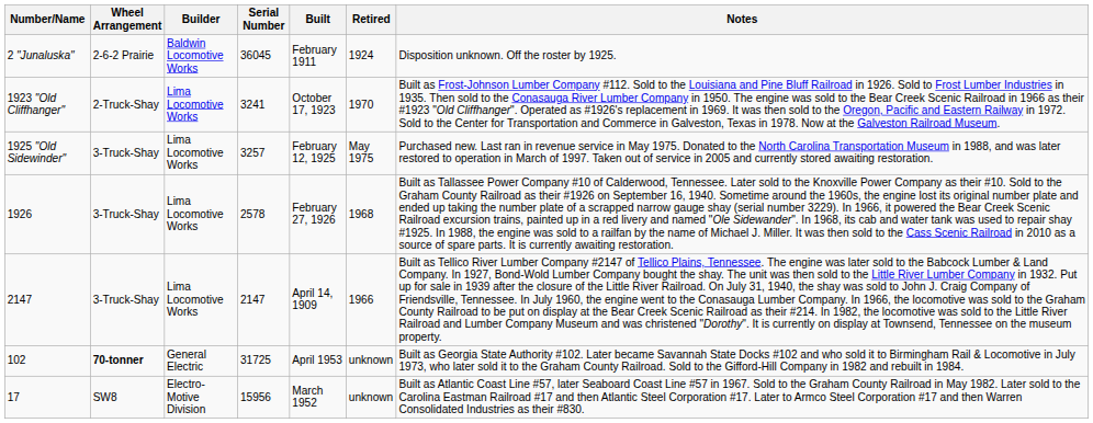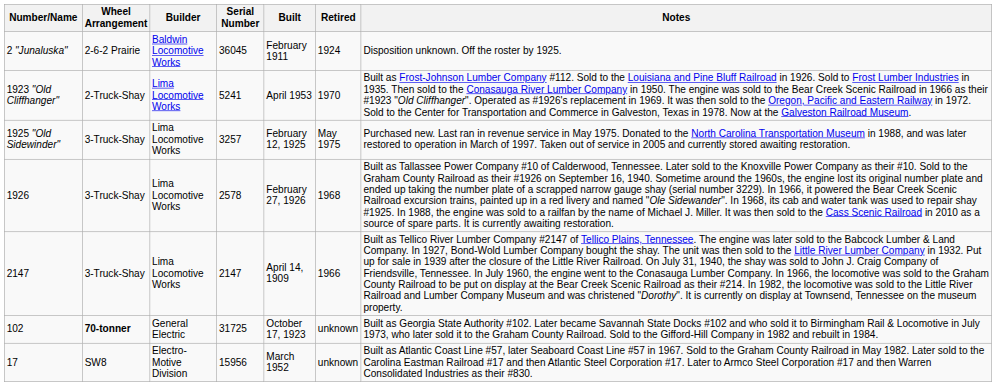 <table class="wikitable">
 <tr>
 <th>Number/Name</th>
 <th>Wheel<br>Arrangement</th>
 <th>Builder</th>
 <th>Serial Number</th>
 <th>Built</th>
 <th>Retired</th>
 <th>Notes</th>
 </tr>
 <tr>
 <td>2 <em>"Junaluska"</em></td>
 <td>2-6-2 Prairie</td>
 <td><a href='#'>Baldwin Locomotive Works</a></td>
 <td>36045</td>
 <td>February 1911</td>
 <td>1924</td>
 <td>Disposition unknown. Off the roster by 1925.</td>
 </tr>
 <tr>
 <td>1923 <em>"Old Cliffhanger"</em></td>
 <td>2-Truck-Shay</td>
 <td><a href='#'>Lima Locomotive Works</a></td>
-<td>3241</td>
-<td>October 17, 1923</td>
+<td>5241</td>
+<td>April 1953</td>
 <td>1970</td>
 <td>Built as <a href='#'>Frost-Johnson Lumber Company</a> #112. Sold to the <a href='#'>Louisiana and Pine Bluff Railroad</a> in 1926. Sold to <a href='#'>Frost Lumber Industries</a> in 1935. Then sold to the <a href='#'>Conasauga River Lumber Company</a> in 1950. The engine was sold to the Bear Creek Scenic Railroad in 1966 as their #1923 "<em>Old Cliffhanger</em>". Operated as #1926's replacement in 1969. It was then sold to the <a href='#'>Oregon, Pacific and Eastern Railway</a> in 1972. Sold to the Center for Transportation and Commerce in Galveston, Texas in 1978. Now at the <a href='#'>Galveston Railroad Museum</a>.</td>
 </tr>
 <tr>
 <td>1925 <em>"Old Sidewinder"</em></td>
 <td>3-Truck-Shay</td>
 <td>Lima Locomotive Works</td>
 <td>3257</td>
 <td>February 12, 1925</td>
 <td>May 1975</td>
 <td>Purchased new. Last ran in revenue service in May 1975. Donated to the <a href='#'>North Carolina Transportation Museum</a> in 1988, and was later restored to operation in March of 1997. Taken out of service in 2005 and currently stored awaiting restoration.</td>
 </tr>
 <tr>
 <td>1926</td>
 <td>3-Truck-Shay</td>
 <td>Lima Locomotive Works</td>
 <td>2578</td>
 <td>February 27, 1926</td>
 <td>1968</td>
 <td>Built as Tallassee Power Company #10 of Calderwood, Tennessee. Later sold to the Knoxville Power Company as their #10. Sold to the Graham County Railroad as their #1926 on September 16, 1940. Sometime around the 1960s, the engine lost its original number plate and ended up taking the number plate of a scrapped narrow gauge shay (serial number 3229). In 1966, it powered the Bear Creek Scenic Railroad excursion trains, painted up in a red livery and named "<em>Ole Sidewander</em>". In 1968, its cab and water tank was used to repair shay #1925. In 1988, the engine was sold to a railfan by the name of Michael J. Miller. It was then sold to the <a href='#'>Cass Scenic Railroad</a> in 2010 as a source of spare parts. It is currently awaiting restoration.</td>
 </tr>
 <tr>
 <td>2147</td>
 <td>3-Truck-Shay</td>
 <td>Lima Locomotive Works</td>
 <td>2147</td>
 <td>April 14, 1909</td>
 <td>1966</td>
 <td>Built as Tellico River Lumber Company #2147 of <a href='#'>Tellico Plains, Tennessee</a>. The engine was later sold to the Babcock Lumber & Land Company. In 1927, Bond-Wold Lumber Company bought the shay. The unit was then sold to the <a href='#'>Little River Lumber Company</a> in 1932. Put up for sale in 1939 after the closure of the Little River Railroad. On July 31, 1940, the shay was sold to John J. Craig Company of Friendsville, Tennessee. In July 1960, the engine went to the Conasauga Lumber Company. In 1966, the locomotive was sold to the Graham County Railroad to be put on display at the Bear Creek Scenic Railroad as their #214. In 1982, the locomotive was sold to the Little River Railroad and Lumber Company Museum and was christened "<em>Dorothy</em>". It is currently on display at Townsend, Tennessee on the museum property.</td>
 </tr>
 <tr>
 <td>102</td>
 <td><strong>70-tonner</strong></td>
 <td>General Electric</td>
 <td>31725</td>
-<td>April 1953</td>
+<td>October 17, 1923</td>
 <td>unknown</td>
 <td>Built as Georgia State Authority #102. Later became Savannah State Docks #102 and who sold it to Birmingham Rail & Locomotive in July 1973, who later sold it to the Graham County Railroad. Sold to the Gifford-Hill Company in 1982 and rebuilt in 1984.</td>
 </tr>
 <tr>
 <td>17</td>
 <td>SW8</td>
 <td>Electro-Motive Division</td>
 <td>15956</td>
 <td>March 1952</td>
 <td>unknown</td>
 <td>Built as Atlantic Coast Line #57, later Seaboard Coast Line #57 in 1967. Sold to the Graham County Railroad in May 1982. Later sold to the Carolina Eastman Railroad #17 and then Atlantic Steel Corporation #17. Later to Armco Steel Corporation #17 and then Warren Consolidated Industries as their #830.</td>
 </tr>
 </table>
